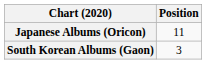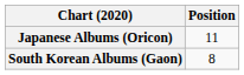 <table class="wikitable plainrowheaders" style="text-align:center">
 <tr>
 <th scope="col">Chart (2020)</th>
 <th scope="col">Position</th>
 </tr>
 <tr>
 <th scope="row">Japanese Albums (Oricon)</th>
 <td>11</td>
 </tr>
 <tr>
 <th scope="row">South Korean Albums (Gaon)</th>
-<td>3</td>
+<td>8</td>
 </tr>
 </table>
